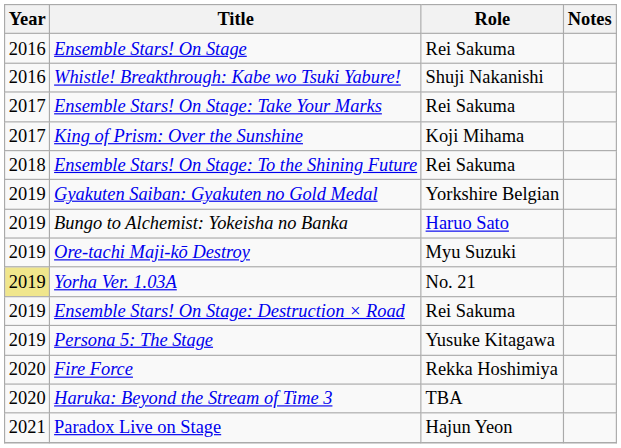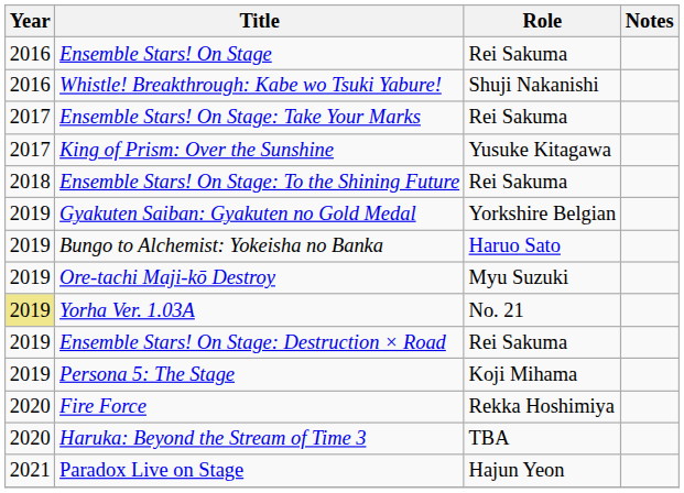 <table class="wikitable sortable">
 <tr>
 <th>Year</th>
 <th>Title</th>
 <th>Role</th>
 <th class="unsortable">Notes</th>
 </tr>
 <tr>
 <td>2016</td>
 <td><em><a href='#'>Ensemble Stars! On Stage</a></em></td>
 <td>Rei Sakuma</td>
 <td></td>
 </tr>
 <tr>
 <td>2016</td>
 <td><em><a href='#'>Whistle! Breakthrough: Kabe wo Tsuki Yabure!</a></em></td>
 <td>Shuji Nakanishi</td>
 <td></td>
 </tr>
 <tr>
 <td>2017</td>
 <td><em><a href='#'>Ensemble Stars! On Stage: Take Your Marks</a></em></td>
 <td>Rei Sakuma</td>
 <td></td>
 </tr>
 <tr>
 <td>2017</td>
 <td><em><a href='#'>King of Prism: Over the Sunshine</a></em></td>
-<td>Koji Mihama</td>
+<td>Yusuke Kitagawa</td>
 <td></td>
 </tr>
 <tr>
 <td>2018</td>
 <td><em><a href='#'>Ensemble Stars! On Stage: To the Shining Future</a></em></td>
 <td>Rei Sakuma</td>
 <td></td>
 </tr>
 <tr>
 <td>2019</td>
 <td><em><a href='#'>Gyakuten Saiban: Gyakuten no Gold Medal</a></em></td>
 <td>Yorkshire Belgian</td>
 <td></td>
 </tr>
 <tr>
 <td>2019</td>
 <td><em>Bungo to Alchemist: Yokeisha no Banka</em></td>
 <td><a href='#'>Haruo Sato</a></td>
 <td></td>
 </tr>
 <tr>
 <td>2019</td>
 <td><em><a href='#'>Ore-tachi Maji-kō Destroy</a></em></td>
 <td>Myu Suzuki</td>
 <td></td>
 </tr>
 <tr>
 <td style="background: khaki;">2019</td>
 <td><em><a href='#'>Yorha Ver. 1.03A</a></em></td>
 <td>No. 21</td>
 <td></td>
 </tr>
 <tr>
 <td>2019</td>
 <td><em><a href='#'>Ensemble Stars! On Stage: Destruction × Road</a></em></td>
 <td>Rei Sakuma</td>
 <td></td>
 </tr>
 <tr>
 <td>2019</td>
 <td><em><a href='#'>Persona 5: The Stage</a></em></td>
-<td>Yusuke Kitagawa</td>
+<td>Koji Mihama</td>
 <td></td>
 </tr>
 <tr>
 <td>2020</td>
 <td><em><a href='#'>Fire Force</a></em></td>
 <td>Rekka Hoshimiya</td>
 <td></td>
 </tr>
 <tr>
 <td>2020</td>
 <td><em><a href='#'>Haruka: Beyond the Stream of Time 3</a></em></td>
 <td>TBA</td>
 <td></td>
 </tr>
 <tr>
 <td>2021</td>
 <td><a href='#'>Paradox Live on Stage</a></td>
 <td>Hajun Yeon</td>
 <td></td>
 </tr>
 <tr>
 </tr>
 </table>
